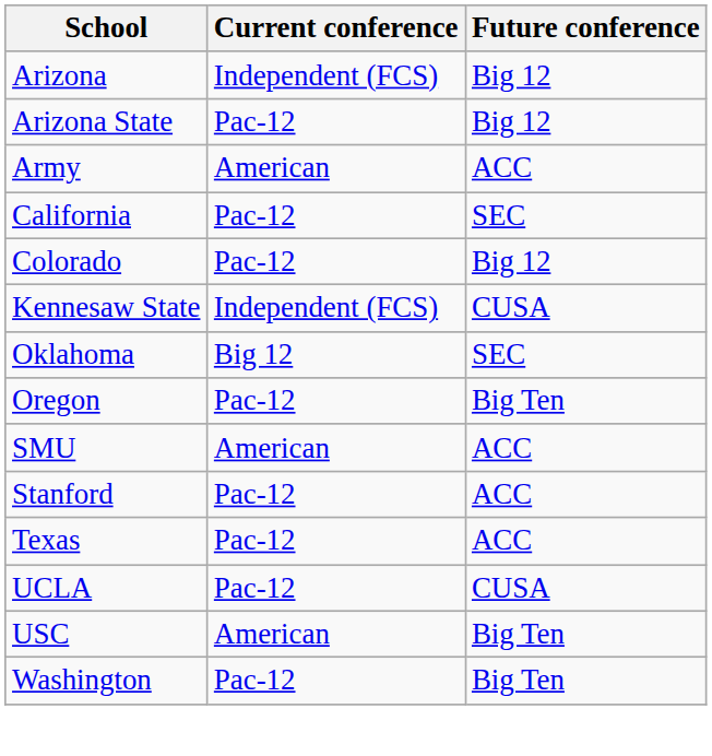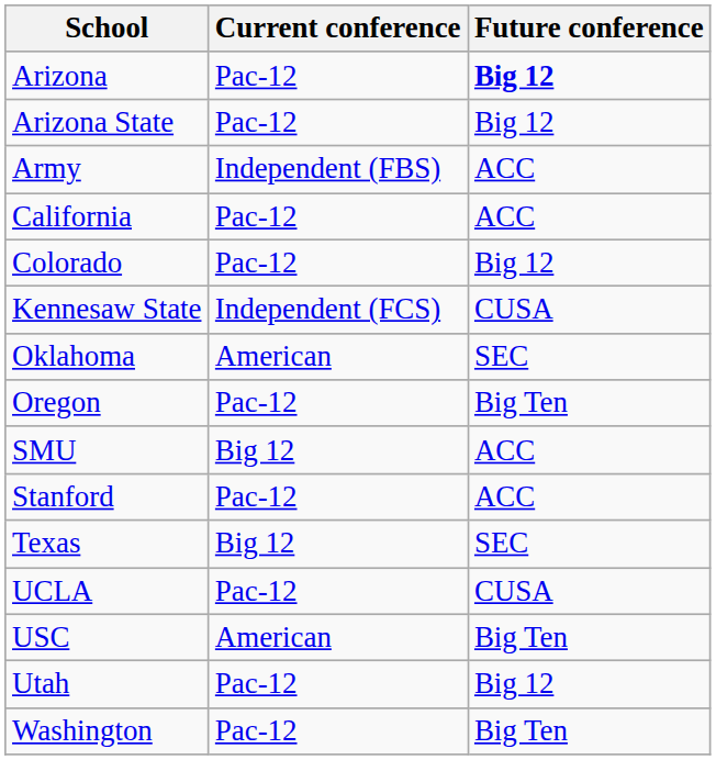 <table class="wikitable sortable">
 <tr>
 <th>School</th>
 <th>Current conference</th>
 <th>Future conference</th>
 </tr>
 <tr>
 <td><a href='#'>Arizona</a></td>
-<td><a href='#'>Independent (FCS)</a></td>
-<td><a href='#'>Big 12</a></td>
+<td><a href='#'>Pac-12</a></td>
+<td><strong><a href='#'>Big 12</a></strong></td>
 </tr>
 <tr>
 <td><a href='#'>Arizona State</a></td>
 <td><a href='#'>Pac-12</a></td>
 <td><a href='#'>Big 12</a></td>
 </tr>
 <tr>
 <td><a href='#'>Army</a></td>
-<td><a href='#'>American</a></td>
+<td><a href='#'>Independent (FBS)</a></td>
 <td><a href='#'>ACC</a></td>
 </tr>
 <tr>
 <td><a href='#'>California</a></td>
 <td><a href='#'>Pac-12</a></td>
-<td><a href='#'>SEC</a></td>
+<td><a href='#'>ACC</a></td>
 </tr>
 <tr>
 <td><a href='#'>Colorado</a></td>
 <td><a href='#'>Pac-12</a></td>
 <td><a href='#'>Big 12</a></td>
 </tr>
 <tr>
 <td><a href='#'>Kennesaw State</a></td>
 <td><a href='#'>Independent (FCS)</a></td>
 <td><a href='#'>CUSA</a></td>
 </tr>
 <tr>
 <td><a href='#'>Oklahoma</a></td>
-<td><a href='#'>Big 12</a></td>
+<td><a href='#'>American</a></td>
 <td><a href='#'>SEC</a></td>
 </tr>
 <tr>
 <td><a href='#'>Oregon</a></td>
 <td><a href='#'>Pac-12</a></td>
 <td><a href='#'>Big Ten</a></td>
 </tr>
 <tr>
 <td><a href='#'>SMU</a></td>
-<td><a href='#'>American</a></td>
+<td><a href='#'>Big 12</a></td>
 <td><a href='#'>ACC</a></td>
 </tr>
 <tr>
 <td><a href='#'>Stanford</a></td>
 <td><a href='#'>Pac-12</a></td>
 <td><a href='#'>ACC</a></td>
 </tr>
 <tr>
 <td><a href='#'>Texas</a></td>
-<td><a href='#'>Pac-12</a></td>
-<td><a href='#'>ACC</a></td>
+<td><a href='#'>Big 12</a></td>
+<td><a href='#'>SEC</a></td>
 </tr>
 <tr>
 <td><a href='#'>UCLA</a></td>
 <td><a href='#'>Pac-12</a></td>
 <td><a href='#'>CUSA</a></td>
 </tr>
 <tr>
 <td><a href='#'>USC</a></td>
 <td><a href='#'>American</a></td>
 <td><a href='#'>Big Ten</a></td>
 </tr>
 <tr>
+<td><a href='#'>Utah</a></td>
+<td><a href='#'>Pac-12</a></td>
+<td><a href='#'>Big 12</a></td>
+</tr>
+<tr>
 <td><a href='#'>Washington</a></td>
 <td><a href='#'>Pac-12</a></td>
 <td><a href='#'>Big Ten</a></td>
 </tr>
 </table>
